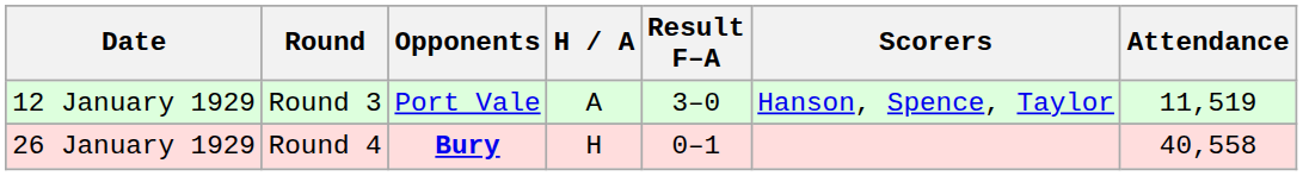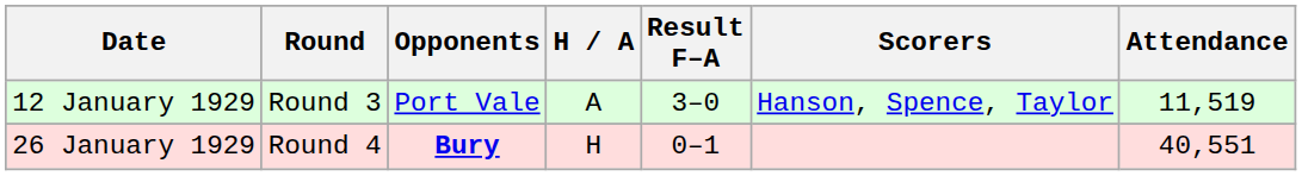 <table class="wikitable" style="text-align:center">
 <tr>
 <th>Date</th>
 <th>Round</th>
 <th>Opponents</th>
 <th>H / A</th>
 <th>Result<br>F–A</th>
 <th>Scorers</th>
 <th>Attendance</th>
 </tr>
 <tr bgcolor="#ddffdd">
 <td>12 January 1929</td>
 <td>Round 3</td>
 <td><a href='#'>Port Vale</a></td>
 <td>A</td>
 <td>3–0</td>
 <td><a href='#'>Hanson</a>, <a href='#'>Spence</a>, <a href='#'>Taylor</a></td>
 <td>11,519</td>
 </tr>
 <tr bgcolor="#ffdddd">
 <td>26 January 1929</td>
 <td>Round 4</td>
 <td><strong><a href='#'>Bury</a></strong></td>
 <td>H</td>
 <td>0–1</td>
 <td></td>
-<td>40,558</td>
+<td>40,551</td>
 </tr>
 </table>
